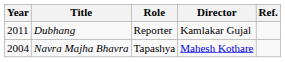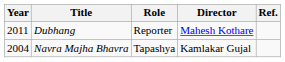 <table class="wikitable sortable">
 <tr>
 <th>Year</th>
 <th>Title</th>
 <th>Role</th>
 <th>Director</th>
 <th>Ref.</th>
 </tr>
 <tr>
 <td>2011</td>
 <td><em>Dubhang</em></td>
 <td>Reporter</td>
-<td>Kamlakar Gujal</td>
+<td><a href='#'>Mahesh Kothare</a></td>
 <td></td>
 </tr>
 <tr>
 <td>2004</td>
 <td><em>Navra Majha Bhavra</td>
 <td>Tapashya</td>
-<td><a href='#'>Mahesh Kothare</a></td>
+<td>Kamlakar Gujal</td>
 <td></td>
 </tr>
 </table>
